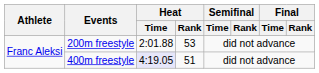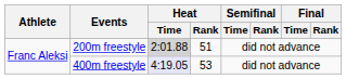 <table class=wikitable style="font-size:90%">
 <tr>
 <th rowspan="2">Athlete</th>
 <th rowspan="2">Events</th>
 <th colspan="2">Heat</th>
 <th colspan="2">Semifinal</th>
 <th colspan="2">Final</th>
 </tr>
 <tr style="font-size:95%">
 <th>Time</th>
 <th>Rank</th>
 <th>Time</th>
 <th>Rank</th>
 <th>Time</th>
 <th>Rank</th>
 </tr>
 <tr align=center>
 <td align=left rowspan=2><a href='#'>Franc Aleksi</a></td>
 <td align=left><a href='#'>200m freestyle</a></td>
-<td>2:01.88</td>
-<td>53</td>
+<td style="background: lightgrey;">2:01.88</td>
+<td>51</td>
 <td colspan=4>did not advance</td>
 </tr>
 <tr align=center>
 <td align=left><a href='#'>400m freestyle</a></td>
 <td style="background: lavender;">4:19.05</td>
-<td>51</td>
+<td>53</td>
 <td colspan=4>did not advance</td>
 </tr>
 </table>
